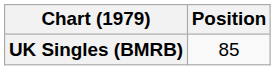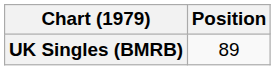 <table class="wikitable sortable plainrowheaders" style="text-align:center">
 <tr>
 <th>Chart (1979)</th>
 <th>Position</th>
 </tr>
 <tr>
 <th scope="row">UK Singles (BMRB)</th>
-<td>85</td>
+<td>89</td>
 </tr>
 </table>
